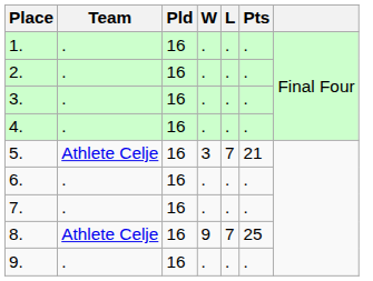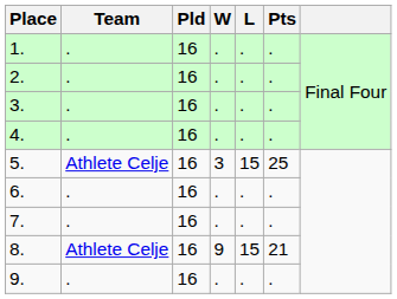 <table class="wikitable">
 <tr>
 <th>Place</th>
 <th>Team</th>
 <th>Pld</th>
 <th>W</th>
 <th>L</th>
 <th>Pts</th>
 <th></th>
 </tr>
 <tr bgcolor=#ccffcc>
 <td>1.</td>
 <td>.</td>
 <td>16</td>
 <td>.</td>
 <td>.</td>
 <td>.</td>
 <td rowspan="4">Final Four</td>
 </tr>
 <tr bgcolor=#ccffcc>
 <td>2.</td>
 <td>.</td>
 <td>16</td>
 <td>.</td>
 <td>.</td>
 <td>.</td>
 </tr>
 <tr bgcolor=#ccffcc>
 <td>3.</td>
 <td>.</td>
 <td>16</td>
 <td>.</td>
 <td>.</td>
 <td>.</td>
 </tr>
 <tr bgcolor=#ccffcc>
 <td>4.</td>
 <td>.</td>
 <td>16</td>
 <td>.</td>
 <td>.</td>
 <td>.</td>
 </tr>
 <tr>
 <td>5.</td>
 <td> <a href='#'>Athlete Celje</a></td>
 <td>16</td>
 <td>3</td>
-<td>7</td>
-<td>21</td>
+<td>15</td>
+<td>25</td>
 <td rowspan="5"></td>
 </tr>
 <tr>
 <td>6.</td>
 <td>.</td>
 <td>16</td>
 <td>.</td>
 <td>.</td>
 <td>.</td>
 </tr>
 <tr>
 <td>7.</td>
 <td>.</td>
 <td>16</td>
 <td>.</td>
 <td>.</td>
 <td>.</td>
 </tr>
 <tr>
 <td>8.</td>
 <td> <a href='#'>Athlete Celje</a></td>
 <td>16</td>
 <td>9</td>
-<td>7</td>
-<td>25</td>
+<td>15</td>
+<td>21</td>
 </tr>
 <tr>
 <td>9.</td>
 <td>.</td>
 <td>16</td>
 <td>.</td>
 <td>.</td>
 <td>.</td>
 </tr>
 </table>
